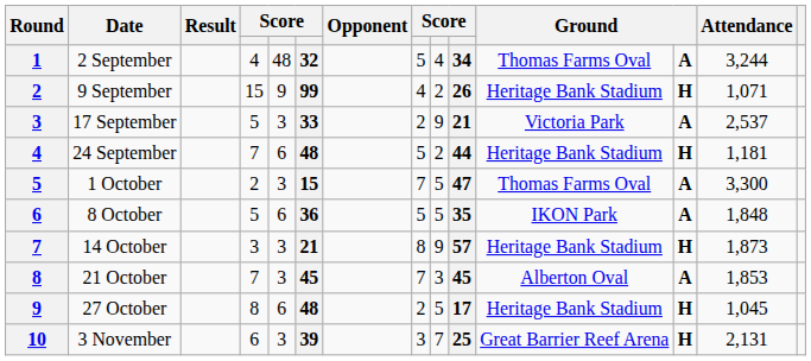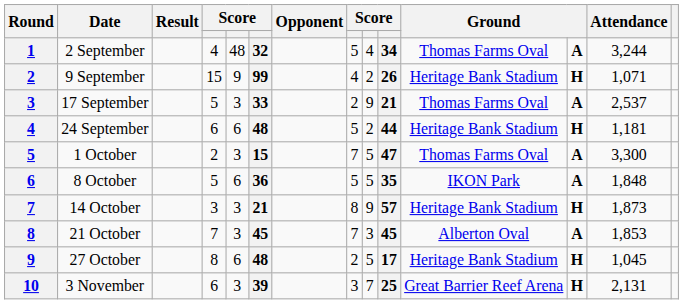 <table class="wikitable plainrowheaders" style="font-size:95%; text-align:center;">
 <tr>
 <th rowspan="2" scope="col">Round</th>
 <th rowspan="2" scope="col">Date</th>
 <th rowspan="2" scope="col">Result</th>
 <th colspan="3" scope="col">Score</th>
 <th rowspan="2" scope="col">Opponent</th>
 <th colspan="3" scope="col">Score</th>
 <th colspan="2" rowspan="2" scope="col">Ground</th>
 <th rowspan="2" scope="col">Attendance</th>
 <th rowspan="2" scope="col"></th>
 </tr>
 <tr>
 <th scope="col"></th>
 <th scope="col"></th>
 <th scope="col"></th>
 <th scope="col"></th>
 <th scope="col"></th>
 <th scope="col"></th>
 </tr>
 <tr>
 <th scope="row" style="text-align:center;"><a href='#'><strong>1</strong></a></th>
 <td>2 September</td>
 <td></td>
 <td>4</td>
 <td>48</td>
 <th>32</th>
 <td></td>
 <td>5</td>
 <td>4</td>
 <th>34</th>
 <td><a href='#'>Thomas Farms Oval</a></td>
 <td><strong>A</strong></td>
 <td>3,244</td>
 <td></td>
 </tr>
 <tr>
 <th><a href='#'>2</a></th>
 <td>9 September</td>
 <td></td>
 <td>15</td>
 <td>9</td>
 <th>99</th>
 <td></td>
 <td>4</td>
 <td>2</td>
 <th>26</th>
 <td><a href='#'>Heritage Bank Stadium</a></td>
 <td><strong>H</strong></td>
 <td>1,071</td>
 <td></td>
 </tr>
 <tr>
 <th><a href='#'>3</a></th>
 <td>17 September</td>
 <td></td>
 <td>5</td>
 <td>3</td>
 <th>33</th>
 <td></td>
 <td>2</td>
 <td>9</td>
 <th>21</th>
-<td><a href='#'>Victoria Park</a></td>
+<td><a href='#'>Thomas Farms Oval</a></td>
 <td><strong>A</strong></td>
 <td>2,537</td>
 <td></td>
 </tr>
 <tr>
 <th><a href='#'>4</a></th>
 <td>24 September</td>
 <td></td>
-<td>7</td>
+<td>6</td>
 <td>6</td>
 <th>48</th>
 <td></td>
 <td>5</td>
 <td>2</td>
 <th>44</th>
 <td><a href='#'>Heritage Bank Stadium</a></td>
 <td><strong>H</strong></td>
 <td>1,181</td>
 <td></td>
 </tr>
 <tr>
 <th><a href='#'>5</a></th>
 <td>1 October</td>
 <td></td>
 <td>2</td>
 <td>3</td>
 <th>15</th>
 <td></td>
 <td>7</td>
 <td>5</td>
 <th>47</th>
 <td><a href='#'>Thomas Farms Oval</a></td>
 <td><strong>A</strong></td>
 <td>3,300</td>
 <td></td>
 </tr>
 <tr>
 <th><a href='#'>6</a></th>
 <td>8 October</td>
 <td></td>
 <td>5</td>
 <td>6</td>
 <th>36</th>
 <td></td>
 <td>5</td>
 <td>5</td>
 <th>35</th>
 <td><a href='#'>IKON Park</a></td>
 <td><strong>A</strong></td>
 <td>1,848</td>
 <td></td>
 </tr>
 <tr>
 <th><a href='#'>7</a></th>
 <td>14 October</td>
 <td></td>
 <td>3</td>
 <td>3</td>
 <th>21</th>
 <td></td>
 <td>8</td>
 <td>9</td>
 <th>57</th>
 <td><a href='#'>Heritage Bank Stadium</a></td>
 <td><strong>H</strong></td>
 <td>1,873</td>
 <td></td>
 </tr>
 <tr>
 <th><a href='#'>8</a></th>
 <td>21 October</td>
 <td></td>
 <td>7</td>
 <td>3</td>
 <th>45</th>
 <td></td>
 <td>7</td>
 <td>3</td>
 <th>45</th>
 <td><a href='#'>Alberton Oval</a></td>
 <td><strong>A</strong></td>
 <td>1,853</td>
 <td></td>
 </tr>
 <tr>
 <th><a href='#'>9</a></th>
 <td>27 October</td>
 <td></td>
 <td>8</td>
 <td>6</td>
 <th>48</th>
 <td></td>
 <td>2</td>
 <td>5</td>
 <th>17</th>
 <td><a href='#'>Heritage Bank Stadium</a></td>
 <td><strong>H</strong></td>
 <td>1,045</td>
 <td></td>
 </tr>
 <tr>
 <th><a href='#'>10</a></th>
 <td>3 November</td>
 <td></td>
 <td>6</td>
 <td>3</td>
 <th>39</th>
 <td></td>
 <td>3</td>
 <td>7</td>
 <th>25</th>
 <td><a href='#'>Great Barrier Reef Arena</a></td>
 <td><strong>H</strong></td>
 <td>2,131</td>
 <td></td>
 </tr>
 </table>
